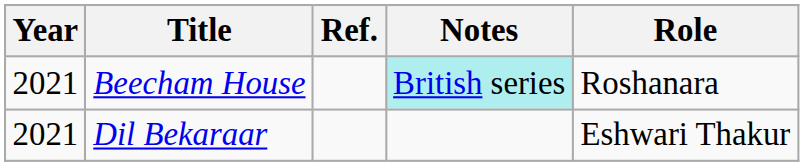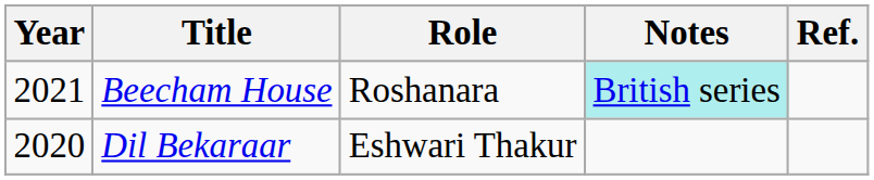 <table class="wikitable sortable">
 <tr>
 <th>Year</th>
 <th>Title</th>
+<th>Role</th>
+<th class="unsortable">Notes</th>
 <th class="unsortable">Ref.</th>
-<th class="unsortable">Notes</th>
-<th>Role</th>
 </tr>
 <tr>
 <td>2021</td>
 <td><em><a href='#'>Beecham House</a></em></td>
+<td>Roshanara</td>
+<td style="background: paleturquoise;"><a href='#'>British</a> series</td>
 <td></td>
-<td style="background: paleturquoise;"><a href='#'>British</a> series</td>
-<td>Roshanara</td>
 </tr>
 <tr>
-<td>2021</td>
+<td>2020</td>
 <td><em><a href='#'>Dil Bekaraar</a></em></td>
+<td>Eshwari Thakur</td>
 <td></td>
 <td></td>
-<td>Eshwari Thakur</td>
 </tr>
 </table>
